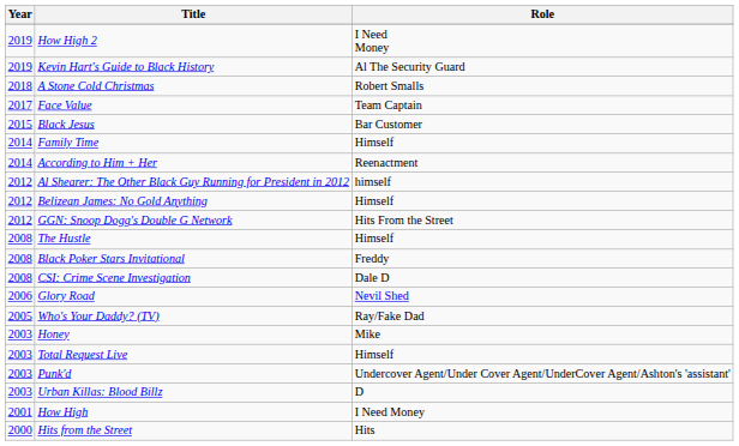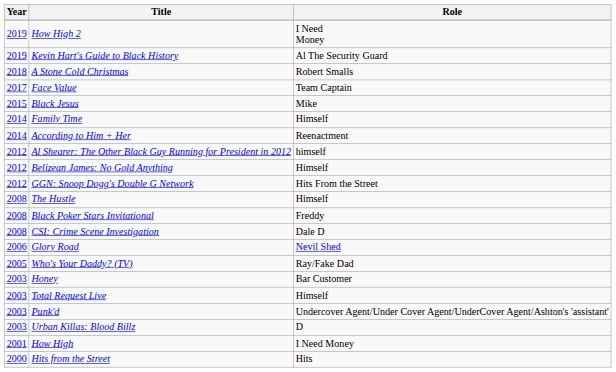 <table class="wikitable">
 <tr>
 <th>Year</th>
 <th>Title</th>
 <th>Role</th>
 </tr>
 <tr>
 </tr>
 <tr>
 <td><a href='#'>2019</a></td>
 <td><em><a href='#'>How High 2</a></em></td>
 <td>I Need<br>Money</td>
 </tr>
 <tr>
 <td><a href='#'>2019</a></td>
 <td><em><a href='#'>Kevin Hart's Guide to Black History</a></em></td>
 <td>Al The Security Guard</td>
 </tr>
 <tr>
 <td><a href='#'>2018</a></td>
 <td><em><a href='#'>A Stone Cold Christmas</a></em></td>
 <td>Robert Smalls</td>
 </tr>
 <tr>
 <td><a href='#'>2017</a></td>
 <td><em><a href='#'>Face Value</a></em></td>
 <td>Team Captain</td>
 </tr>
 <tr>
 <td><a href='#'>2015</a></td>
 <td><em><a href='#'>Black Jesus</a></em></td>
-<td>Bar Customer</td>
+<td>Mike</td>
 </tr>
 <tr>
 <td><a href='#'>2014</a></td>
 <td><em><a href='#'>Family Time</a></em></td>
 <td>Himself</td>
 </tr>
 <tr>
 <td><a href='#'>2014</a></td>
 <td><em><a href='#'>According to Him + Her</a></em></td>
 <td>Reenactment</td>
 </tr>
 <tr>
 <td><a href='#'>2012</a></td>
 <td><em><a href='#'>Al Shearer: The Other Black Guy Running for President in 2012</a></em></td>
 <td>himself</td>
 </tr>
 <tr>
 <td><a href='#'>2012</a></td>
 <td><em><a href='#'>Belizean James: No Gold Anything</a></em></td>
 <td>Himself</td>
 </tr>
 <tr>
 <td><a href='#'>2012</a></td>
 <td><em><a href='#'>GGN: Snoop Dogg's Double G Network</a></em></td>
 <td>Hits From the Street</td>
 </tr>
 <tr>
 <td><a href='#'>2008</a></td>
 <td><em><a href='#'>The Hustle</a></em></td>
 <td>Himself</td>
 </tr>
 <tr>
 <td><a href='#'>2008</a></td>
 <td><em><a href='#'>Black Poker Stars Invitational</a></em></td>
 <td>Freddy</td>
 </tr>
 <tr>
 <td><a href='#'>2008</a></td>
 <td><em><a href='#'>CSI: Crime Scene Investigation</a></em></td>
 <td>Dale D</td>
 </tr>
 <tr>
 <td><a href='#'>2006</a></td>
 <td><em><a href='#'>Glory Road</a></em></td>
 <td><a href='#'>Nevil Shed</a></td>
 </tr>
 <tr>
 <td><a href='#'>2005</a></td>
 <td><em><a href='#'>Who's Your Daddy? (TV)</a></em></td>
 <td>Ray/Fake Dad</td>
 </tr>
 <tr>
 <td><a href='#'>2003</a></td>
 <td><em><a href='#'>Honey</a></em></td>
-<td>Mike</td>
+<td>Bar Customer</td>
 </tr>
 <tr>
 <td><a href='#'>2003</a></td>
 <td><em><a href='#'>Total Request Live</a></em></td>
 <td>Himself</td>
 </tr>
 <tr>
 <td><a href='#'>2003</a></td>
 <td><em><a href='#'>Punk'd</a></em></td>
 <td>Undercover Agent/Under Cover Agent/UnderCover Agent/Ashton's 'assistant'</td>
 </tr>
 <tr>
 <td><a href='#'>2003</a></td>
 <td><em><a href='#'>Urban Killas: Blood Billz</a></em></td>
 <td>D</td>
 </tr>
 <tr>
 <td><a href='#'>2001</a></td>
 <td><em><a href='#'>How High</a></em></td>
 <td>I Need Money</td>
 </tr>
 <tr>
 <td><a href='#'>2000</a></td>
 <td><em><a href='#'>Hits from the Street</a></em></td>
 <td>Hits</td>
 </tr>
 </table>
